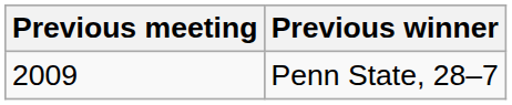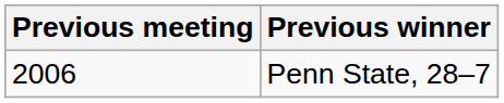 <table class="wikitable">
 <tr>
 <th>Previous meeting</th>
 <th>Previous winner</th>
 </tr>
 <tr>
-<td>2009</td>
+<td>2006</td>
 <td>Penn State, 28–7</td>
 </tr>
 </table>
